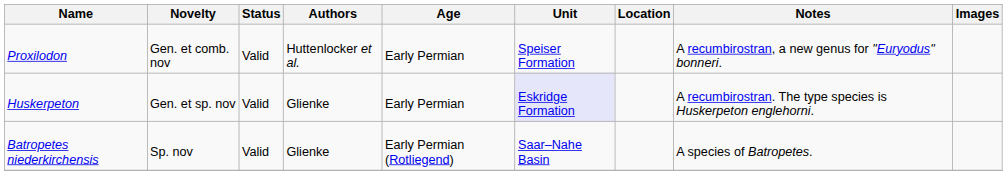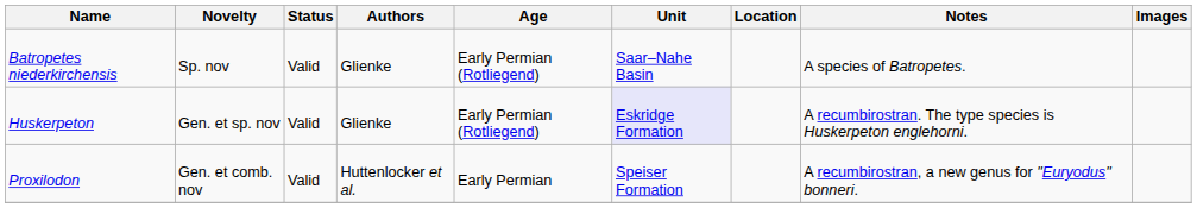 <table class="wikitable sortable" align="center" width="100%">
 <tr>
 <th>Name</th>
 <th>Novelty</th>
 <th>Status</th>
 <th>Authors</th>
 <th>Age</th>
 <th>Unit</th>
 <th>Location</th>
 <th>Notes</th>
 <th>Images</th>
 </tr>
 <tr>
+<td><br><em><a href='#'>Batropetes niederkirchensis</a></em></td>
+<td><br>Sp. nov</td>
+<td><br>Valid</td>
+<td><br>Glienke</td>
+<td><br>Early Permian (<a href='#'>Rotliegend</a>)</td>
+<td><br><a href='#'>Saar–Nahe Basin</a></td>
+<td><br></td>
+<td><br>A species of <em>Batropetes</em>.</td>
+<td></td>
+</tr>
+<tr>
+<td><br><em><a href='#'>Huskerpeton</a></em></td>
+<td><br>Gen. et sp. nov</td>
+<td><br>Valid</td>
+<td><br>Glienke</td>
+<td><br>Early Permian (<a href='#'>Rotliegend</a>)</td>
+<td style="background: lavender;"><br><a href='#'>Eskridge Formation</a></td>
+<td><br></td>
+<td><br>A <a href='#'>recumbirostran</a>. The type species is <em>Huskerpeton englehorni</em>.</td>
+<td></td>
+</tr>
+<tr>
 <td><br><em><a href='#'>Proxilodon</a></em></td>
 <td><br>Gen. et comb. nov</td>
 <td><br>Valid</td>
 <td><br>Huttenlocker <em>et al.</em></td>
 <td><br>Early Permian</td>
 <td><br><a href='#'> Speiser Formation</a></td>
 <td><br></td>
 <td><br>A <a href='#'>recumbirostran</a>, a new genus for <em>"<a href='#'>Euryodus</a>" bonneri</em>.</td>
 <td></td>
 </tr>
 <tr>
-<td><br><em><a href='#'>Huskerpeton</a></em></td>
-<td><br>Gen. et sp. nov</td>
-<td><br>Valid</td>
-<td><br>Glienke</td>
-<td><br>Early Permian</td>
-<td style="background: lavender;"><br><a href='#'>Eskridge Formation</a></td>
-<td><br></td>
-<td><br>A <a href='#'>recumbirostran</a>. The type species is <em>Huskerpeton englehorni</em>.</td>
-<td></td>
-</tr>
-<tr>
-<td><br><em><a href='#'>Batropetes niederkirchensis</a></em></td>
-<td><br>Sp. nov</td>
-<td><br>Valid</td>
-<td><br>Glienke</td>
-<td><br>Early Permian (<a href='#'>Rotliegend</a>)</td>
-<td><br><a href='#'>Saar–Nahe Basin</a></td>
-<td><br></td>
-<td><br>A species of <em>Batropetes</em>.</td>
-<td></td>
-</tr>
-<tr>
 </tr>
 </table>
